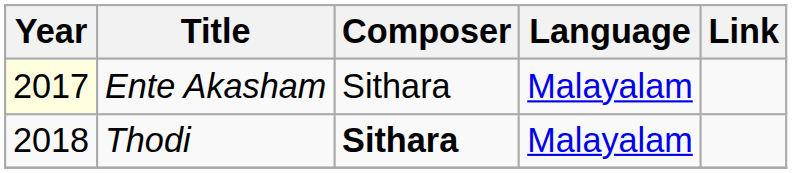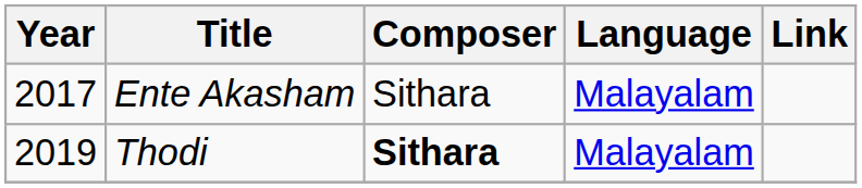 <table class = "sortable wikitable">
 <tr>
 <th>Year</th>
 <th>Title</th>
 <th>Composer</th>
 <th>Language</th>
 <th>Link</th>
 </tr>
 <tr>
-<td style="background: lightyellow;">2017</td>
+<td>2017</td>
 <td><em>Ente Akasham</em></td>
 <td>Sithara</td>
 <td><a href='#'>Malayalam</a></td>
 <td></td>
 </tr>
 <tr>
-<td>2018</td>
+<td>2019</td>
 <td><em>Thodi</em></td>
 <td><strong>Sithara</strong></td>
 <td><a href='#'>Malayalam</a></td>
 <td></td>
 </tr>
 <tr>
 </tr>
 </table>
